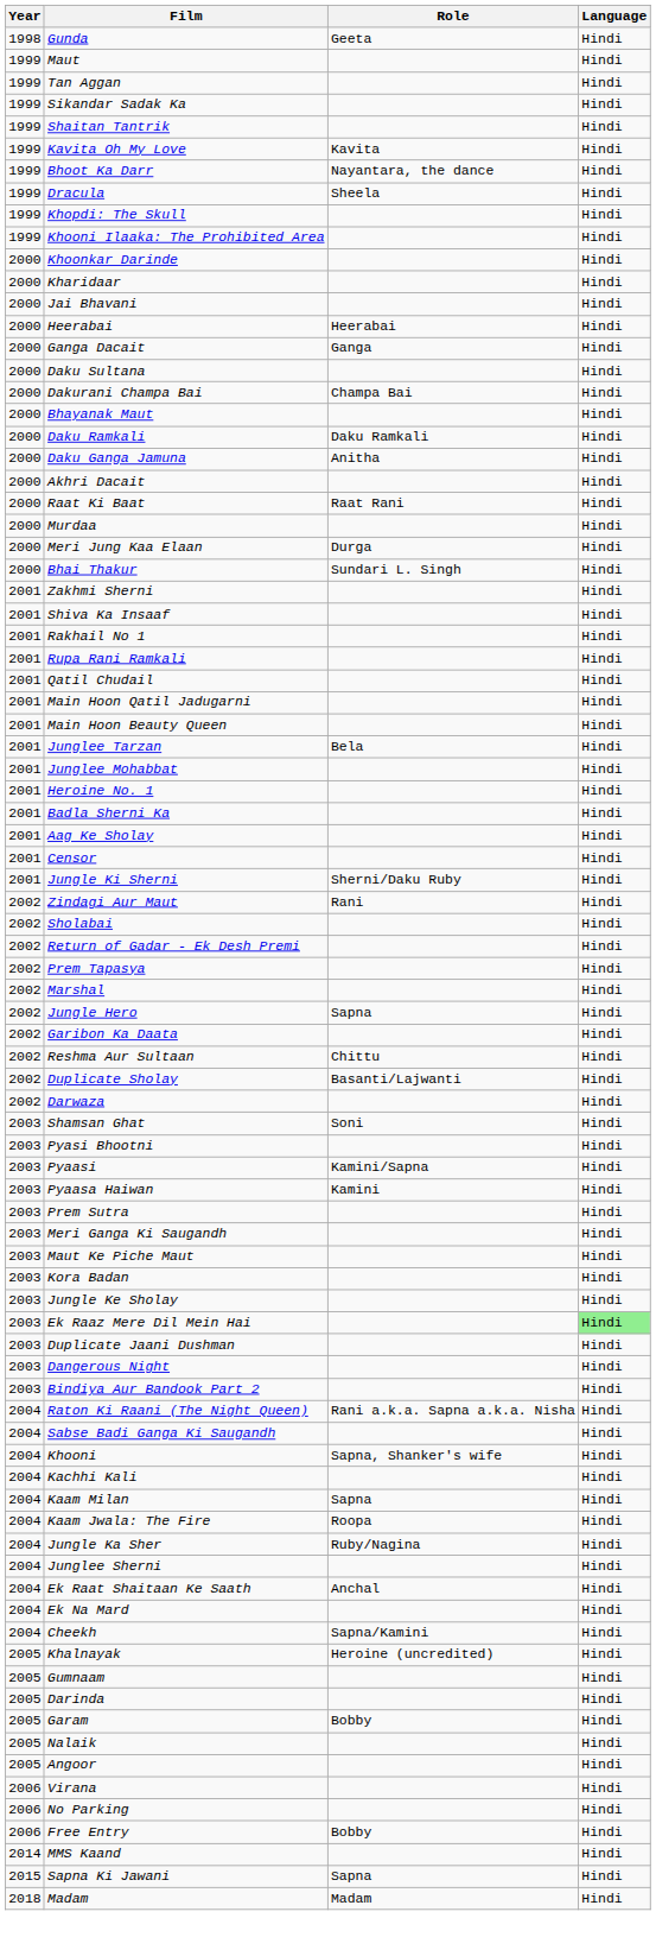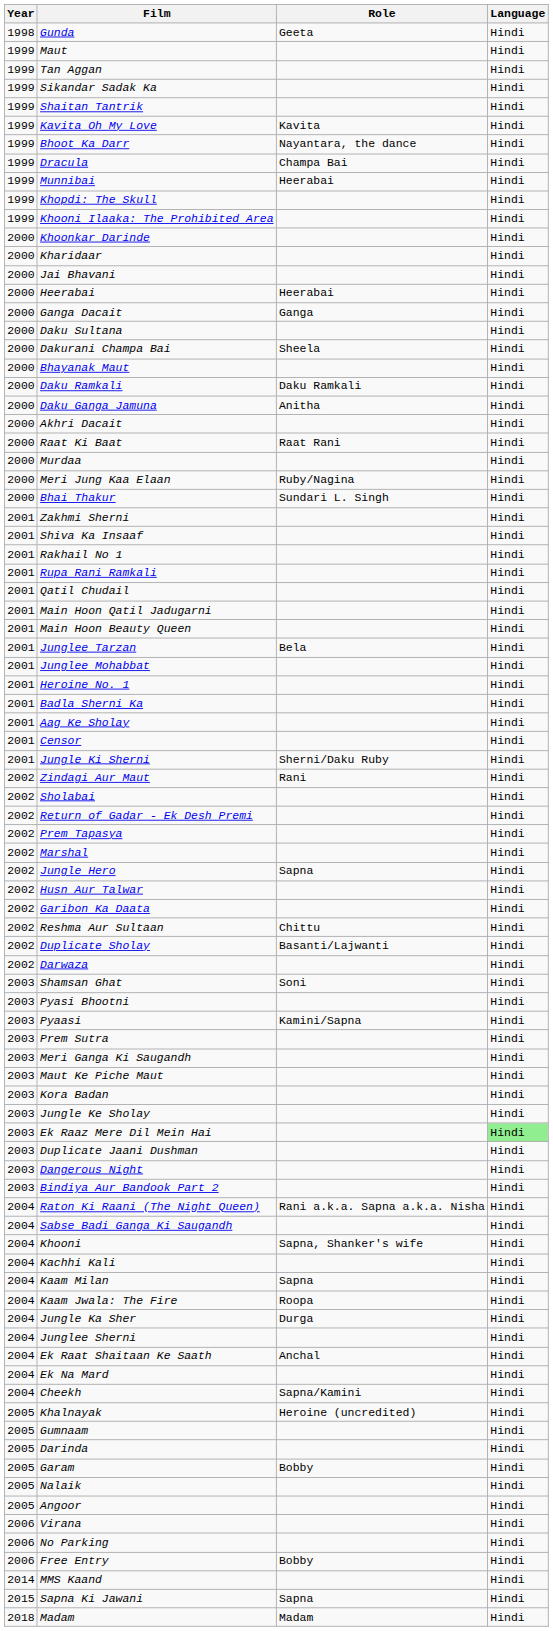 <table class="wikitable sortable">
 <tr>
 <th>Year</th>
 <th>Film</th>
 <th>Role</th>
 <th>Language</th>
 </tr>
 <tr>
 <td>1998</td>
 <td><em><a href='#'>Gunda</a></em></td>
 <td>Geeta</td>
 <td>Hindi</td>
 </tr>
 <tr>
 <td>1999</td>
 <td><em>Maut</em></td>
 <td></td>
 <td>Hindi</td>
 </tr>
 <tr>
 <td>1999</td>
 <td><em>Tan Aggan</em></td>
 <td></td>
 <td>Hindi</td>
 </tr>
 <tr>
 <td>1999</td>
 <td><em>Sikandar Sadak Ka</em></td>
 <td></td>
 <td>Hindi</td>
 </tr>
 <tr>
 <td>1999</td>
 <td><em><a href='#'>Shaitan Tantrik</a></em></td>
 <td></td>
 <td>Hindi</td>
 </tr>
 <tr>
 <td>1999</td>
 <td><em><a href='#'>Kavita Oh My Love</a></em></td>
 <td>Kavita</td>
 <td>Hindi</td>
 </tr>
 <tr>
 <td>1999</td>
 <td><em><a href='#'>Bhoot Ka Darr</a></em></td>
 <td>Nayantara, the dance</td>
 <td>Hindi</td>
 </tr>
 <tr>
 <td>1999</td>
 <td><em><a href='#'>Dracula</a></em></td>
-<td>Sheela</td>
+<td>Champa Bai</td>
+<td>Hindi</td>
+</tr>
+<tr>
+<td>1999</td>
+<td><em><a href='#'>Munnibai</a></em></td>
+<td>Heerabai</td>
 <td>Hindi</td>
 </tr>
 <tr>
 <td>1999</td>
 <td><em><a href='#'>Khopdi: The Skull</a></em></td>
 <td></td>
 <td>Hindi</td>
 </tr>
 <tr>
 <td>1999</td>
 <td><em><a href='#'>Khooni Ilaaka: The Prohibited Area</a></em></td>
 <td></td>
 <td>Hindi</td>
 </tr>
 <tr>
 <td>2000</td>
 <td><em><a href='#'>Khoonkar Darinde</a></em></td>
 <td></td>
 <td>Hindi</td>
 </tr>
 <tr>
 <td>2000</td>
 <td><em>Kharidaar</em></td>
 <td></td>
 <td>Hindi</td>
 </tr>
 <tr>
 <td>2000</td>
 <td><em>Jai Bhavani</em></td>
 <td></td>
 <td>Hindi</td>
 </tr>
 <tr>
 <td>2000</td>
 <td><em>Heerabai</em></td>
 <td>Heerabai</td>
 <td>Hindi</td>
 </tr>
 <tr>
 <td>2000</td>
 <td><em>Ganga Dacait</em></td>
 <td>Ganga</td>
 <td>Hindi</td>
 </tr>
 <tr>
 <td>2000</td>
 <td><em>Daku Sultana</em></td>
 <td></td>
 <td>Hindi</td>
 </tr>
 <tr>
 <td>2000</td>
 <td><em>Dakurani Champa Bai</em></td>
-<td>Champa Bai</td>
+<td>Sheela</td>
 <td>Hindi</td>
 </tr>
 <tr>
 <td>2000</td>
 <td><em><a href='#'>Bhayanak Maut</a></em></td>
 <td></td>
 <td>Hindi</td>
 </tr>
 <tr>
 <td>2000</td>
 <td><em><a href='#'>Daku Ramkali</a></em></td>
 <td>Daku Ramkali</td>
 <td>Hindi</td>
 </tr>
 <tr>
 <td>2000</td>
 <td><em><a href='#'>Daku Ganga Jamuna</a></em></td>
 <td>Anitha</td>
 <td>Hindi</td>
 </tr>
 <tr>
 <td>2000</td>
 <td><em>Akhri Dacait</em></td>
 <td></td>
 <td>Hindi</td>
 </tr>
 <tr>
 <td>2000</td>
 <td><em>Raat Ki Baat</em></td>
 <td>Raat Rani</td>
 <td>Hindi</td>
 </tr>
 <tr>
 <td>2000</td>
 <td><em>Murdaa</em></td>
 <td></td>
 <td>Hindi</td>
 </tr>
 <tr>
 <td>2000</td>
 <td><em>Meri Jung Kaa Elaan</em></td>
-<td>Durga</td>
+<td>Ruby/Nagina</td>
 <td>Hindi</td>
 </tr>
 <tr>
 <td>2000</td>
 <td><em><a href='#'>Bhai Thakur</a></em></td>
 <td>Sundari L. Singh</td>
 <td>Hindi</td>
 </tr>
 <tr>
 <td>2001</td>
 <td><em>Zakhmi Sherni</em></td>
 <td></td>
 <td>Hindi</td>
 </tr>
 <tr>
 <td>2001</td>
 <td><em>Shiva Ka Insaaf</em></td>
 <td></td>
 <td>Hindi</td>
 </tr>
 <tr>
 <td>2001</td>
 <td><em>Rakhail No 1</em></td>
 <td></td>
 <td>Hindi</td>
 </tr>
 <tr>
 <td>2001</td>
 <td><em><a href='#'>Rupa Rani Ramkali</a></em></td>
 <td></td>
 <td>Hindi</td>
 </tr>
 <tr>
 <td>2001</td>
 <td><em>Qatil Chudail</em></td>
 <td></td>
 <td>Hindi</td>
 </tr>
 <tr>
 <td>2001</td>
 <td><em>Main Hoon Qatil Jadugarni</em></td>
 <td></td>
 <td>Hindi</td>
 </tr>
 <tr>
 <td>2001</td>
 <td><em>Main Hoon Beauty Queen</em></td>
 <td></td>
 <td>Hindi</td>
 </tr>
 <tr>
 <td>2001</td>
 <td><em><a href='#'>Junglee Tarzan</a></em></td>
 <td>Bela</td>
 <td>Hindi</td>
 </tr>
 <tr>
 <td>2001</td>
 <td><em><a href='#'>Junglee Mohabbat</a></em></td>
 <td></td>
 <td>Hindi</td>
 </tr>
 <tr>
 <td>2001</td>
 <td><em><a href='#'>Heroine No. 1</a></em></td>
 <td></td>
 <td>Hindi</td>
 </tr>
 <tr>
 <td>2001</td>
 <td><em><a href='#'>Badla Sherni Ka</a></em></td>
 <td></td>
 <td>Hindi</td>
 </tr>
 <tr>
 <td>2001</td>
 <td><em><a href='#'>Aag Ke Sholay</a></em></td>
 <td></td>
 <td>Hindi</td>
 </tr>
 <tr>
 <td>2001</td>
 <td><em><a href='#'>Censor</a></em></td>
 <td></td>
 <td>Hindi</td>
 </tr>
 <tr>
 <td>2001</td>
 <td><em><a href='#'>Jungle Ki Sherni</a></em></td>
 <td>Sherni/Daku Ruby</td>
 <td>Hindi</td>
 </tr>
 <tr>
 <td>2002</td>
 <td><em><a href='#'>Zindagi Aur Maut</a></em></td>
 <td>Rani</td>
 <td>Hindi</td>
 </tr>
 <tr>
 <td>2002</td>
 <td><em><a href='#'>Sholabai</a></em></td>
 <td></td>
 <td>Hindi</td>
 </tr>
 <tr>
 <td>2002</td>
 <td><em><a href='#'>Return of Gadar - Ek Desh Premi</a></em></td>
 <td></td>
 <td>Hindi</td>
 </tr>
 <tr>
 <td>2002</td>
 <td><em><a href='#'>Prem Tapasya</a></em></td>
 <td></td>
 <td>Hindi</td>
 </tr>
 <tr>
 <td>2002</td>
 <td><em><a href='#'>Marshal</a></em></td>
 <td></td>
 <td>Hindi</td>
 </tr>
 <tr>
 <td>2002</td>
 <td><em><a href='#'>Jungle Hero</a></em></td>
 <td>Sapna</td>
 <td>Hindi</td>
 </tr>
 <tr>
 <td>2002</td>
+<td><em><a href='#'>Husn Aur Talwar</a></em></td>
+<td></td>
+<td>Hindi</td>
+</tr>
+<tr>
+<td>2002</td>
 <td><em><a href='#'>Garibon Ka Daata</a></em></td>
 <td></td>
 <td>Hindi</td>
 </tr>
 <tr>
 <td>2002</td>
 <td><em>Reshma Aur Sultaan</em></td>
 <td>Chittu</td>
 <td>Hindi</td>
 </tr>
 <tr>
 <td>2002</td>
 <td><em><a href='#'>Duplicate Sholay</a></em></td>
 <td>Basanti/Lajwanti</td>
 <td>Hindi</td>
 </tr>
 <tr>
 <td>2002</td>
 <td><em><a href='#'>Darwaza</a></em></td>
 <td></td>
 <td>Hindi</td>
 </tr>
 <tr>
 <td>2003</td>
 <td><em>Shamsan Ghat</em></td>
 <td>Soni</td>
 <td>Hindi</td>
 </tr>
 <tr>
 <td>2003</td>
 <td><em>Pyasi Bhootni</em></td>
 <td></td>
 <td>Hindi</td>
 </tr>
 <tr>
 <td>2003</td>
 <td><em>Pyaasi</em></td>
 <td>Kamini/Sapna</td>
-<td>Hindi</td>
-</tr>
-<tr>
-<td>2003</td>
-<td><em>Pyaasa Haiwan</em></td>
-<td>Kamini</td>
 <td>Hindi</td>
 </tr>
 <tr>
 <td>2003</td>
 <td><em>Prem Sutra</em></td>
 <td></td>
 <td>Hindi</td>
 </tr>
 <tr>
 <td>2003</td>
 <td><em>Meri Ganga Ki Saugandh</em></td>
 <td></td>
 <td>Hindi</td>
 </tr>
 <tr>
 <td>2003</td>
 <td><em>Maut Ke Piche Maut</em></td>
 <td></td>
 <td>Hindi</td>
 </tr>
 <tr>
 <td>2003</td>
 <td><em>Kora Badan</em></td>
 <td></td>
 <td>Hindi</td>
 </tr>
 <tr>
 <td>2003</td>
 <td><em>Jungle Ke Sholay</em></td>
 <td></td>
 <td>Hindi</td>
 </tr>
 <tr>
 <td>2003</td>
 <td><em>Ek Raaz Mere Dil Mein Hai</em></td>
 <td></td>
 <td style="background: lightgreen;">Hindi</td>
 </tr>
 <tr>
 <td>2003</td>
 <td><em>Duplicate Jaani Dushman</em></td>
 <td></td>
 <td>Hindi</td>
 </tr>
 <tr>
 <td>2003</td>
 <td><em><a href='#'>Dangerous Night</a></em></td>
 <td></td>
 <td>Hindi</td>
 </tr>
 <tr>
 <td>2003</td>
 <td><em><a href='#'>Bindiya Aur Bandook Part 2</a></em></td>
 <td></td>
 <td>Hindi</td>
 </tr>
 <tr>
 <td>2004</td>
 <td><em><a href='#'>Raton Ki Raani (The Night Queen)</a></em></td>
 <td>Rani a.k.a. Sapna a.k.a. Nisha</td>
 <td>Hindi</td>
 </tr>
 <tr>
 <td>2004</td>
 <td><em><a href='#'>Sabse Badi Ganga Ki Saugandh</a></em></td>
 <td></td>
 <td>Hindi</td>
 </tr>
 <tr>
 <td>2004</td>
 <td><em>Khooni</em></td>
 <td>Sapna, Shanker's wife</td>
 <td>Hindi</td>
 </tr>
 <tr>
 <td>2004</td>
 <td><em>Kachhi Kali</em></td>
 <td></td>
 <td>Hindi</td>
 </tr>
 <tr>
 <td>2004</td>
 <td><em>Kaam Milan</em></td>
 <td>Sapna</td>
 <td>Hindi</td>
 </tr>
 <tr>
 <td>2004</td>
 <td><em>Kaam Jwala: The Fire</em></td>
 <td>Roopa</td>
 <td>Hindi</td>
 </tr>
 <tr>
 <td>2004</td>
 <td><em>Jungle Ka Sher</em></td>
-<td>Ruby/Nagina</td>
+<td>Durga</td>
 <td>Hindi</td>
 </tr>
 <tr>
 <td>2004</td>
 <td><em>Junglee Sherni</em></td>
 <td></td>
 <td>Hindi</td>
 </tr>
 <tr>
 <td>2004</td>
 <td><em>Ek Raat Shaitaan Ke Saath</em></td>
 <td>Anchal</td>
 <td>Hindi</td>
 </tr>
 <tr>
 <td>2004</td>
 <td><em>Ek Na Mard</em></td>
 <td></td>
 <td>Hindi</td>
 </tr>
 <tr>
 <td>2004</td>
 <td><em>Cheekh</em></td>
 <td>Sapna/Kamini</td>
 <td>Hindi</td>
 </tr>
 <tr>
 <td>2005</td>
 <td><em>Khalnayak</em></td>
 <td>Heroine (uncredited)</td>
 <td>Hindi</td>
 </tr>
 <tr>
 <td>2005</td>
 <td><em>Gumnaam</em></td>
 <td></td>
 <td>Hindi</td>
 </tr>
 <tr>
 <td>2005</td>
 <td><em>Darinda</em></td>
 <td></td>
 <td>Hindi</td>
 </tr>
 <tr>
 <td>2005</td>
 <td><em>Garam</em></td>
 <td>Bobby</td>
 <td>Hindi</td>
 </tr>
 <tr>
 <td>2005</td>
 <td><em>Nalaik</em></td>
 <td></td>
 <td>Hindi</td>
 </tr>
 <tr>
 <td>2005</td>
 <td><em>Angoor</em></td>
 <td></td>
 <td>Hindi</td>
 </tr>
 <tr>
 <td>2006</td>
 <td><em>Virana</em></td>
 <td></td>
 <td>Hindi</td>
 </tr>
 <tr>
 <td>2006</td>
 <td><em>No Parking</em></td>
 <td></td>
 <td>Hindi</td>
 </tr>
 <tr>
 <td>2006</td>
 <td><em>Free Entry</em></td>
 <td>Bobby</td>
 <td>Hindi</td>
 </tr>
 <tr>
 <td>2014</td>
 <td><em>MMS Kaand</em></td>
 <td></td>
 <td>Hindi</td>
 </tr>
 <tr>
 <td>2015</td>
 <td><em>Sapna Ki Jawani</em></td>
 <td>Sapna</td>
 <td>Hindi</td>
 </tr>
 <tr>
 <td>2018</td>
 <td><em>Madam</em></td>
 <td>Madam</td>
 <td>Hindi</td>
 </tr>
 </table>
